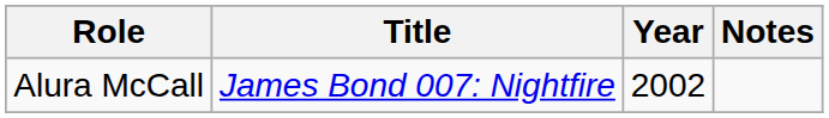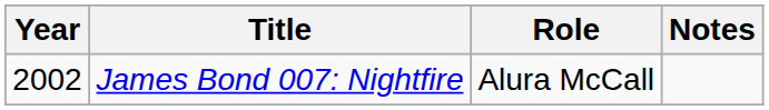 <table class=wikitable>
 <tr>
+<th>Year</th>
+<th>Title</th>
 <th>Role</th>
-<th>Title</th>
-<th>Year</th>
 <th>Notes</th>
 </tr>
 <tr>
+<td>2002</td>
+<td><em><a href='#'>James Bond 007: Nightfire</a></em></td>
 <td>Alura McCall</td>
-<td><em><a href='#'>James Bond 007: Nightfire</a></em></td>
-<td>2002</td>
 <td></td>
 </tr>
 </table>
